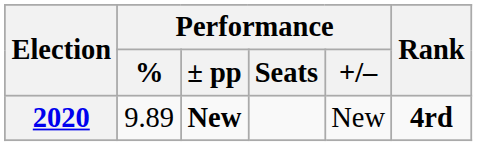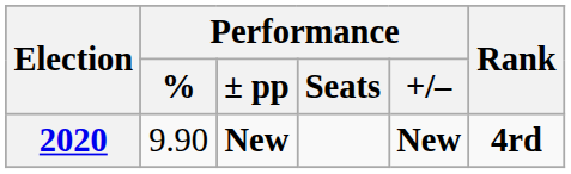 <table class="wikitable" style="text-align:center">
 <tr>
 <th rowspan="2"><strong>Election</strong></th>
 <th colspan="4" scope="col">Performance</th>
 <th rowspan="2">Rank</th>
 </tr>
 <tr>
 <th><strong>%</strong></th>
 <th><strong>± pp</strong></th>
 <th><strong>Seats</strong></th>
 <th><strong>+/–</strong></th>
 </tr>
 <tr>
 <th><a href='#'>2020</a></th>
-<td>9.89</td>
+<td>9.90</td>
 <td><strong>New</strong></td>
 <td></td>
-<td>New</td>
+<td><strong>New</strong></td>
 <td><strong>4rd</strong></td>
 </tr>
 </table>
